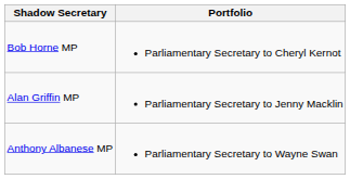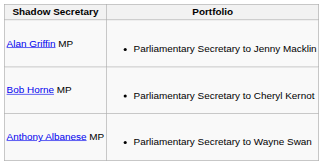 <table class="wikitable sortable">
 <tr>
 <th>Shadow Secretary</th>
 <th>Portfolio</th>
 </tr>
 <tr>
+<td><a href='#'>Alan Griffin</a> MP</td>
+<td><br><ul><li>Parliamentary Secretary to Jenny Macklin</li></ul></td>
+</tr>
+<tr>
 <td><a href='#'>Bob Horne</a> MP</td>
 <td><br><ul><li>Parliamentary Secretary to Cheryl Kernot</li></ul></td>
-</tr>
-<tr>
-<td><a href='#'>Alan Griffin</a> MP</td>
-<td><br><ul><li>Parliamentary Secretary to Jenny Macklin</li></ul></td>
 </tr>
 <tr>
 <td><a href='#'>Anthony Albanese</a> MP</td>
 <td><br><ul><li>Parliamentary Secretary to Wayne Swan</li></ul></td>
 </tr>
 </table>
